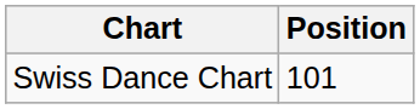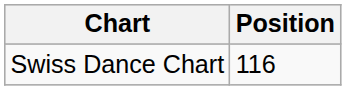 <table class="wikitable">
 <tr>
 <th>Chart</th>
 <th>Position</th>
 </tr>
 <tr>
 <td> Swiss Dance Chart</td>
-<td>101</td>
+<td>116</td>
 </tr>
 </table>
